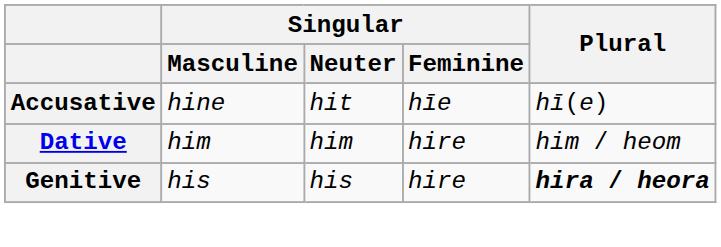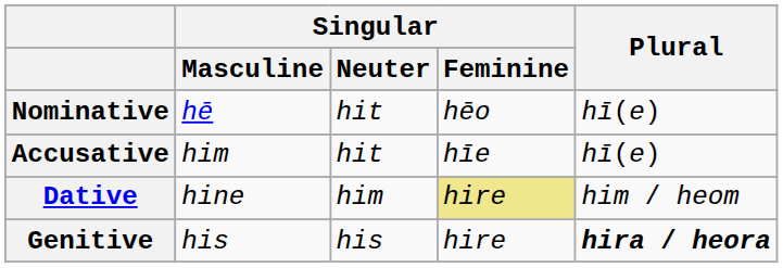 <table class="wikitable">
 <tr>
 <th></th>
 <th colspan="3">Singular</th>
 <th rowspan="2">Plural</th>
 </tr>
 <tr>
 <th></th>
 <th>Masculine</th>
 <th>Neuter</th>
 <th>Feminine</th>
 </tr>
 <tr>
+<th>Nominative</th>
+<td><em><a href='#'>hē</a></em></td>
+<td><em>hit</em></td>
+<td><em>hēo</em></td>
+<td><em>hī</em>(<em>e</em>)</td>
+</tr>
+<tr>
 <th>Accusative</th>
-<td><em>hine</em></td>
+<td><em>him</em></td>
 <td><em>hit</em></td>
 <td><em>hīe</em></td>
 <td><em>hī</em>(<em>e</em>)</td>
 </tr>
 <tr>
 <th><a href='#'>Dative</a></th>
+<td><em>hine</em></td>
 <td><em>him</em></td>
-<td><em>him</em></td>
-<td><em>hire</em></td>
+<td style="background: khaki;"><em>hire</em></td>
 <td><em>him</em> / <em>heom</em></td>
 </tr>
 <tr>
 <th>Genitive</th>
 <td><em>his</em></td>
 <td><em>his</em></td>
 <td><em>hire</em></td>
 <td><strong><em>hira</em> / <em>heora</em></strong></td>
 </tr>
 </table>
